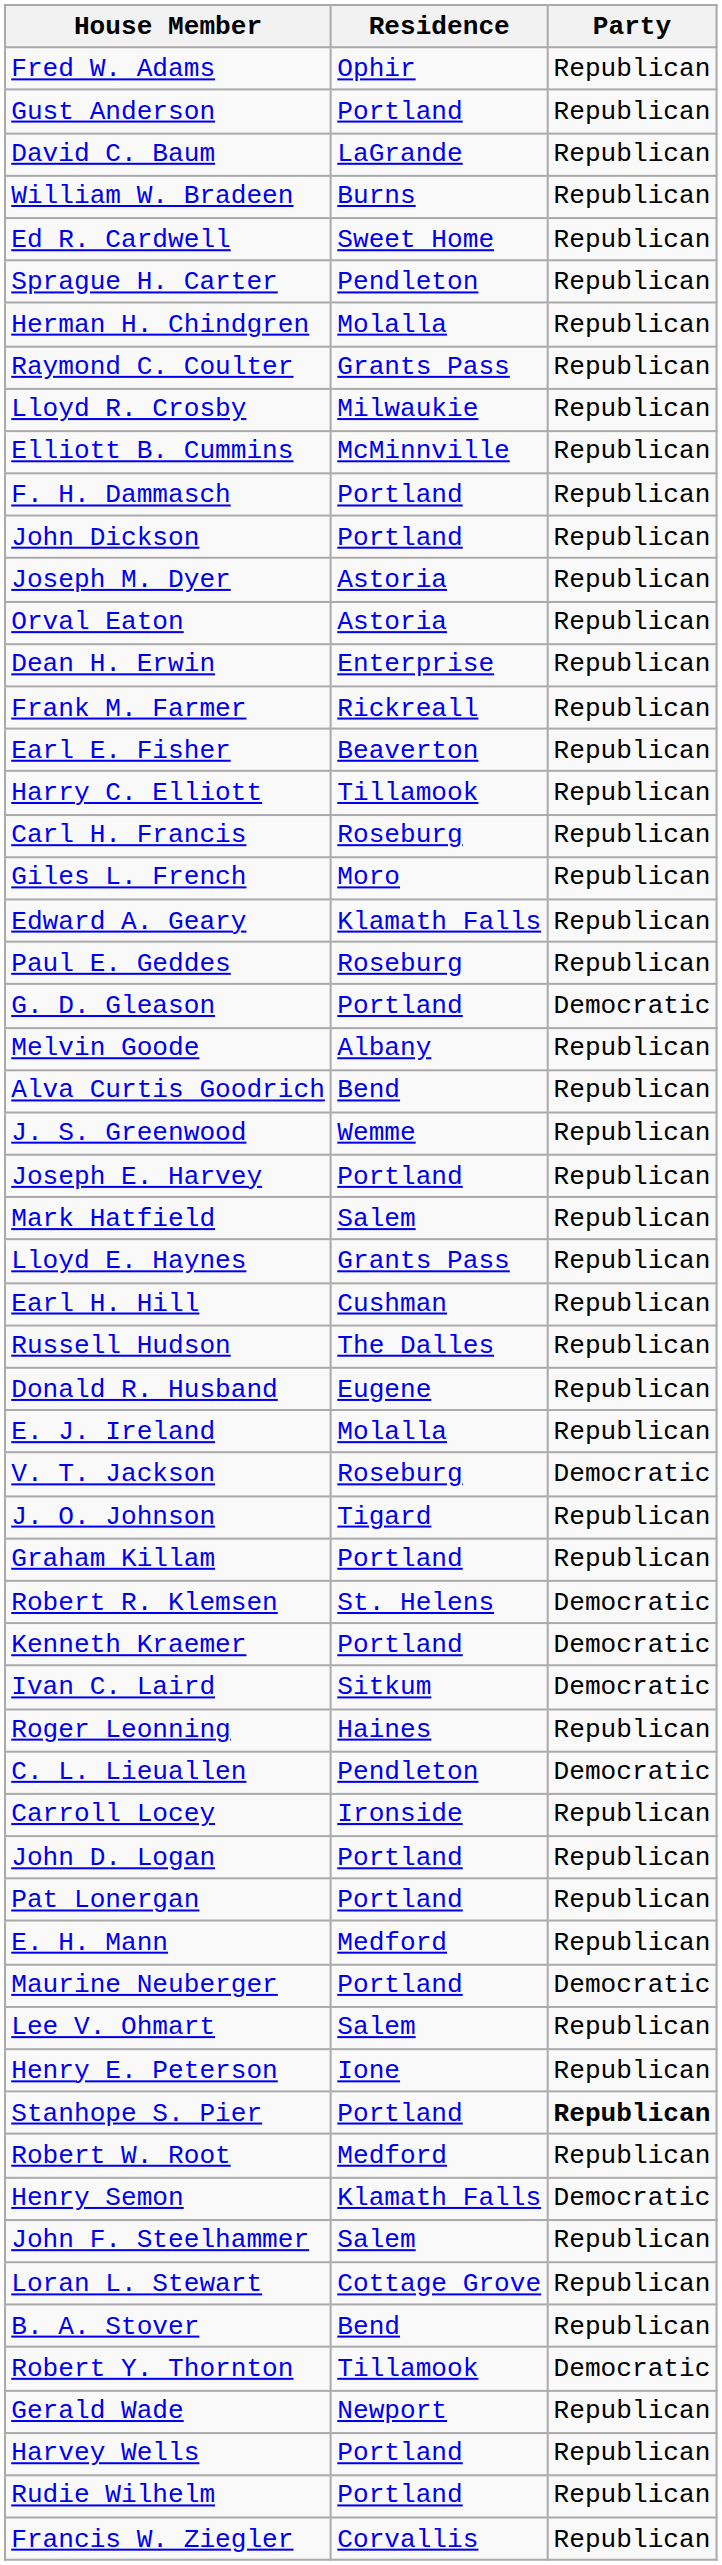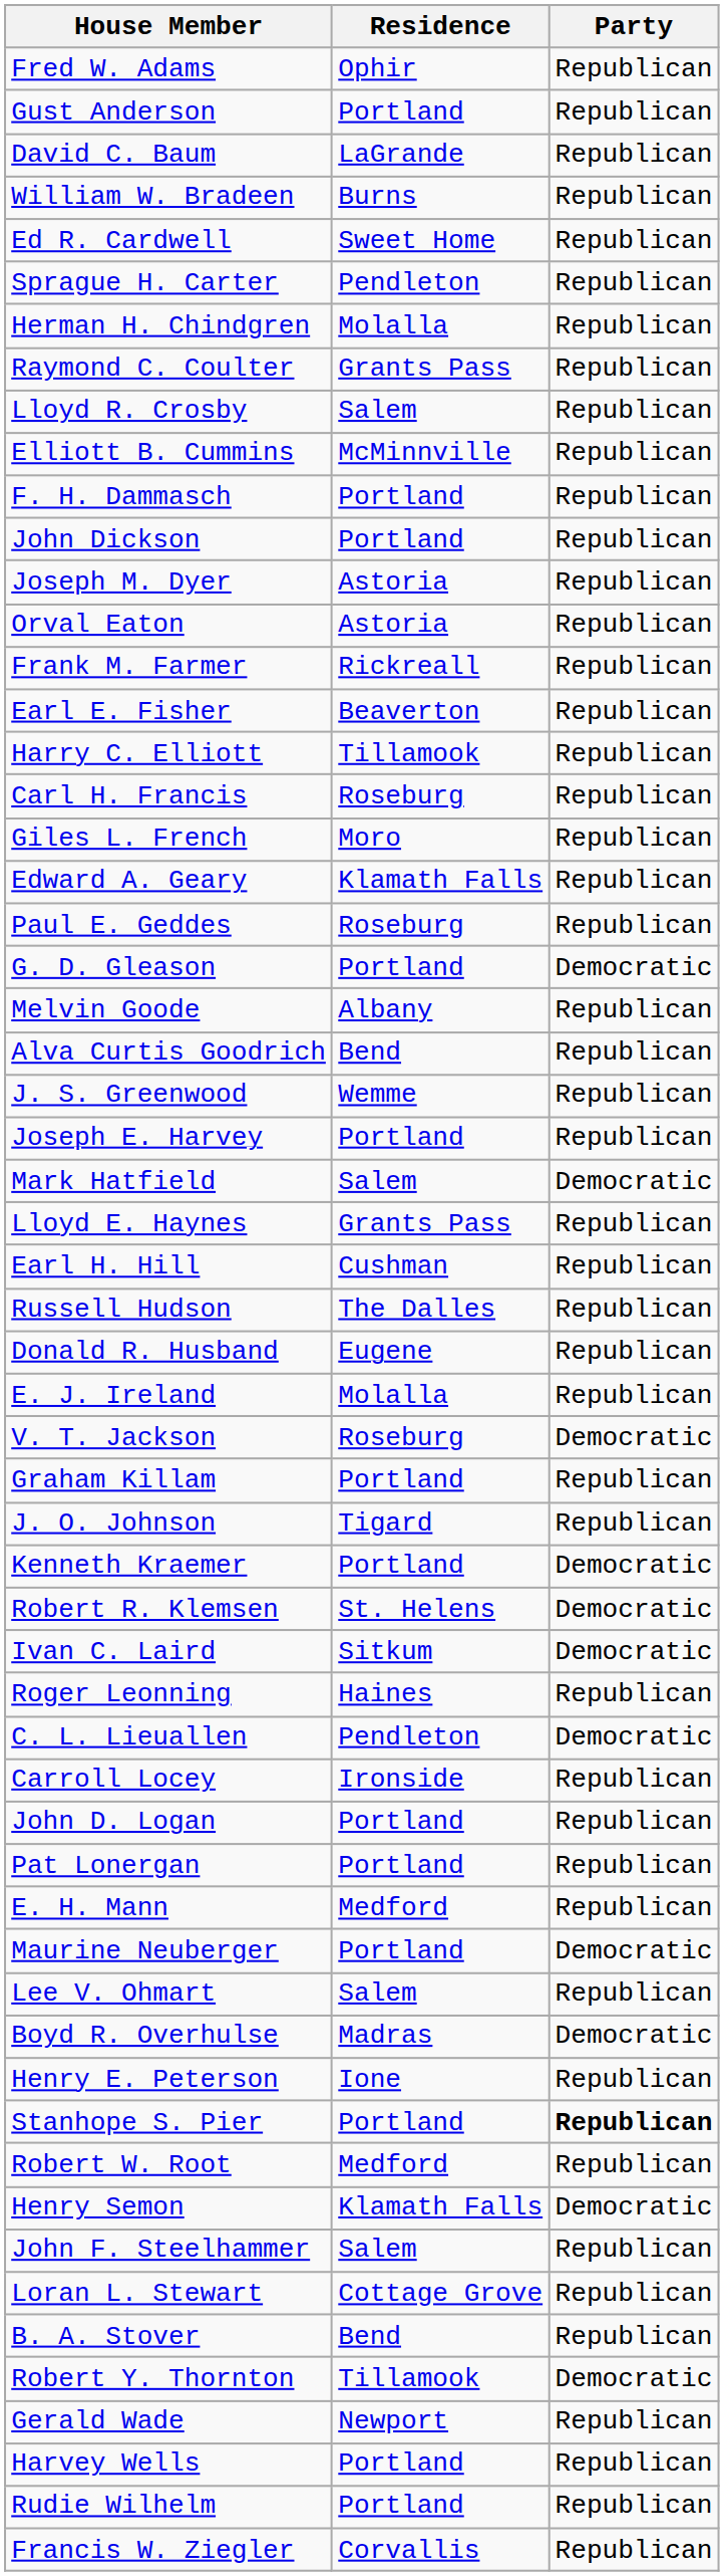 <table class="wikitable">
 <tr>
 <th>House Member</th>
 <th>Residence</th>
 <th>Party</th>
 </tr>
 <tr>
 <td><a href='#'>Fred W. Adams</a></td>
 <td><a href='#'>Ophir</a></td>
 <td>Republican</td>
 </tr>
 <tr>
 <td><a href='#'>Gust Anderson</a></td>
 <td><a href='#'>Portland</a></td>
 <td>Republican</td>
 </tr>
 <tr>
 <td><a href='#'>David C. Baum</a></td>
 <td><a href='#'>LaGrande</a></td>
 <td>Republican</td>
 </tr>
 <tr>
 <td><a href='#'>William W. Bradeen</a></td>
 <td><a href='#'>Burns</a></td>
 <td>Republican</td>
 </tr>
 <tr>
 <td><a href='#'>Ed R. Cardwell</a></td>
 <td><a href='#'>Sweet Home</a></td>
 <td>Republican</td>
 </tr>
 <tr>
 <td><a href='#'>Sprague H. Carter</a></td>
 <td><a href='#'>Pendleton</a></td>
 <td>Republican</td>
 </tr>
 <tr>
 <td><a href='#'>Herman H. Chindgren</a></td>
 <td><a href='#'>Molalla</a></td>
 <td>Republican</td>
 </tr>
 <tr>
 <td><a href='#'>Raymond C. Coulter</a></td>
 <td><a href='#'>Grants Pass</a></td>
 <td>Republican</td>
 </tr>
 <tr>
 <td><a href='#'>Lloyd R. Crosby</a></td>
-<td><a href='#'>Milwaukie</a></td>
+<td><a href='#'>Salem</a></td>
 <td>Republican</td>
 </tr>
 <tr>
 <td><a href='#'>Elliott B. Cummins</a></td>
 <td><a href='#'>McMinnville</a></td>
 <td>Republican</td>
 </tr>
 <tr>
 <td><a href='#'>F. H. Dammasch</a></td>
 <td><a href='#'>Portland</a></td>
 <td>Republican</td>
 </tr>
 <tr>
 <td><a href='#'>John Dickson</a></td>
 <td><a href='#'>Portland</a></td>
 <td>Republican</td>
 </tr>
 <tr>
 <td><a href='#'>Joseph M. Dyer</a></td>
 <td><a href='#'>Astoria</a></td>
 <td>Republican</td>
 </tr>
 <tr>
 <td><a href='#'>Orval Eaton</a></td>
 <td><a href='#'>Astoria</a></td>
-<td>Republican</td>
-</tr>
-<tr>
-<td><a href='#'>Dean H. Erwin</a></td>
-<td><a href='#'>Enterprise</a></td>
 <td>Republican</td>
 </tr>
 <tr>
 <td><a href='#'>Frank M. Farmer</a></td>
 <td><a href='#'>Rickreall</a></td>
 <td>Republican</td>
 </tr>
 <tr>
 <td><a href='#'>Earl E. Fisher</a></td>
 <td><a href='#'>Beaverton</a></td>
 <td>Republican</td>
 </tr>
 <tr>
 <td><a href='#'>Harry C. Elliott</a></td>
 <td><a href='#'>Tillamook</a></td>
 <td>Republican</td>
 </tr>
 <tr>
 <td><a href='#'>Carl H. Francis</a></td>
 <td><a href='#'>Roseburg</a></td>
 <td>Republican</td>
 </tr>
 <tr>
 <td><a href='#'>Giles L. French</a></td>
 <td><a href='#'>Moro</a></td>
 <td>Republican</td>
 </tr>
 <tr>
 <td><a href='#'>Edward A. Geary</a></td>
 <td><a href='#'>Klamath Falls</a></td>
 <td>Republican</td>
 </tr>
 <tr>
 <td><a href='#'>Paul E. Geddes</a></td>
 <td><a href='#'>Roseburg</a></td>
 <td>Republican</td>
 </tr>
 <tr>
 <td><a href='#'>G. D. Gleason</a></td>
 <td><a href='#'>Portland</a></td>
 <td>Democratic</td>
 </tr>
 <tr>
 <td><a href='#'>Melvin Goode</a></td>
 <td><a href='#'>Albany</a></td>
 <td>Republican</td>
 </tr>
 <tr>
 <td><a href='#'>Alva Curtis Goodrich</a></td>
 <td><a href='#'>Bend</a></td>
 <td>Republican</td>
 </tr>
 <tr>
 <td><a href='#'>J. S. Greenwood</a></td>
 <td><a href='#'>Wemme</a></td>
 <td>Republican</td>
 </tr>
 <tr>
 <td><a href='#'>Joseph E. Harvey</a></td>
 <td><a href='#'>Portland</a></td>
 <td>Republican</td>
 </tr>
 <tr>
 <td><a href='#'>Mark Hatfield</a></td>
 <td><a href='#'>Salem</a></td>
-<td>Republican</td>
+<td>Democratic</td>
 </tr>
 <tr>
 <td><a href='#'>Lloyd E. Haynes</a></td>
 <td><a href='#'>Grants Pass</a></td>
 <td>Republican</td>
 </tr>
 <tr>
 <td><a href='#'>Earl H. Hill</a></td>
 <td><a href='#'>Cushman</a></td>
 <td>Republican</td>
 </tr>
 <tr>
 <td><a href='#'>Russell Hudson</a></td>
 <td><a href='#'>The Dalles</a></td>
 <td>Republican</td>
 </tr>
 <tr>
 <td><a href='#'>Donald R. Husband</a></td>
 <td><a href='#'>Eugene</a></td>
 <td>Republican</td>
 </tr>
 <tr>
 <td><a href='#'>E. J. Ireland</a></td>
 <td><a href='#'>Molalla</a></td>
 <td>Republican</td>
 </tr>
 <tr>
 <td><a href='#'>V. T. Jackson</a></td>
 <td><a href='#'>Roseburg</a></td>
 <td>Democratic</td>
 </tr>
 <tr>
+<td><a href='#'>Graham Killam</a></td>
+<td><a href='#'>Portland</a></td>
+<td>Republican</td>
+</tr>
+<tr>
 <td><a href='#'>J. O. Johnson</a></td>
 <td><a href='#'>Tigard</a></td>
 <td>Republican</td>
 </tr>
 <tr>
-<td><a href='#'>Graham Killam</a></td>
+<td><a href='#'>Kenneth Kraemer</a></td>
 <td><a href='#'>Portland</a></td>
-<td>Republican</td>
+<td>Democratic</td>
 </tr>
 <tr>
 <td><a href='#'>Robert R. Klemsen</a></td>
 <td><a href='#'>St. Helens</a></td>
-<td>Democratic</td>
-</tr>
-<tr>
-<td><a href='#'>Kenneth Kraemer</a></td>
-<td><a href='#'>Portland</a></td>
 <td>Democratic</td>
 </tr>
 <tr>
 <td><a href='#'>Ivan C. Laird</a></td>
 <td><a href='#'>Sitkum</a></td>
 <td>Democratic</td>
 </tr>
 <tr>
 <td><a href='#'>Roger Leonning</a></td>
 <td><a href='#'>Haines</a></td>
 <td>Republican</td>
 </tr>
 <tr>
 <td><a href='#'>C. L. Lieuallen</a></td>
 <td><a href='#'>Pendleton</a></td>
 <td>Democratic</td>
 </tr>
 <tr>
 <td><a href='#'>Carroll Locey</a></td>
 <td><a href='#'>Ironside</a></td>
 <td>Republican</td>
 </tr>
 <tr>
 <td><a href='#'>John D. Logan</a></td>
 <td><a href='#'>Portland</a></td>
 <td>Republican</td>
 </tr>
 <tr>
 <td><a href='#'>Pat Lonergan</a></td>
 <td><a href='#'>Portland</a></td>
 <td>Republican</td>
 </tr>
 <tr>
 <td><a href='#'>E. H. Mann</a></td>
 <td><a href='#'>Medford</a></td>
 <td>Republican</td>
 </tr>
 <tr>
 <td><a href='#'>Maurine Neuberger</a></td>
 <td><a href='#'>Portland</a></td>
 <td>Democratic</td>
 </tr>
 <tr>
 <td><a href='#'>Lee V. Ohmart</a></td>
 <td><a href='#'>Salem</a></td>
 <td>Republican</td>
+</tr>
+<tr>
+<td><a href='#'>Boyd R. Overhulse</a></td>
+<td><a href='#'>Madras</a></td>
+<td>Democratic</td>
 </tr>
 <tr>
 <td><a href='#'>Henry E. Peterson</a></td>
 <td><a href='#'>Ione</a></td>
 <td>Republican</td>
 </tr>
 <tr>
 <td><a href='#'>Stanhope S. Pier</a></td>
 <td><a href='#'>Portland</a></td>
 <td><strong>Republican</strong></td>
 </tr>
 <tr>
 <td><a href='#'>Robert W. Root</a></td>
 <td><a href='#'>Medford</a></td>
 <td>Republican</td>
 </tr>
 <tr>
 <td><a href='#'>Henry Semon</a></td>
 <td><a href='#'>Klamath Falls</a></td>
 <td>Democratic</td>
 </tr>
 <tr>
 <td><a href='#'>John F. Steelhammer</a></td>
 <td><a href='#'>Salem</a></td>
 <td>Republican</td>
 </tr>
 <tr>
 <td><a href='#'>Loran L. Stewart</a></td>
 <td><a href='#'>Cottage Grove</a></td>
 <td>Republican</td>
 </tr>
 <tr>
 <td><a href='#'>B. A. Stover</a></td>
 <td><a href='#'>Bend</a></td>
 <td>Republican</td>
 </tr>
 <tr>
 <td><a href='#'>Robert Y. Thornton</a></td>
 <td><a href='#'>Tillamook</a></td>
 <td>Democratic</td>
 </tr>
 <tr>
 <td><a href='#'>Gerald Wade</a></td>
 <td><a href='#'>Newport</a></td>
 <td>Republican</td>
 </tr>
 <tr>
 <td><a href='#'>Harvey Wells</a></td>
 <td><a href='#'>Portland</a></td>
 <td>Republican</td>
 </tr>
 <tr>
 <td><a href='#'>Rudie Wilhelm</a></td>
 <td><a href='#'>Portland</a></td>
 <td>Republican</td>
 </tr>
 <tr>
 <td><a href='#'>Francis W. Ziegler</a></td>
 <td><a href='#'>Corvallis</a></td>
 <td>Republican</td>
 </tr>
 </table>
